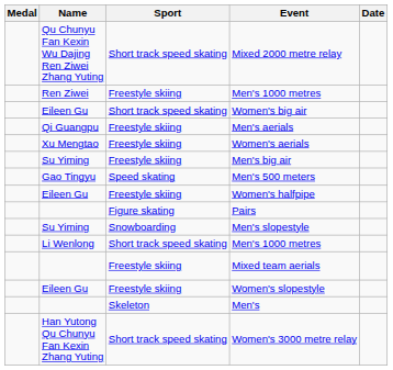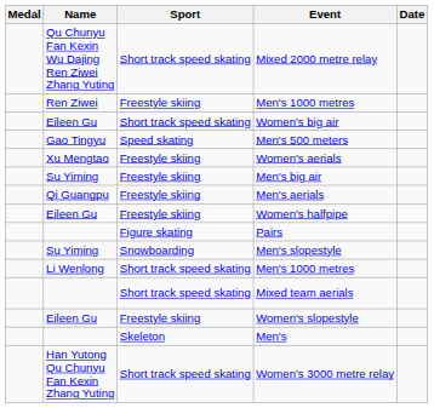 <table class="wikitable sortable" style="font-size: 95%;">
 <tr>
 <th>Medal</th>
 <th>Name</th>
 <th>Sport</th>
 <th>Event</th>
 <th>Date</th>
 </tr>
 <tr>
 <td></td>
 <td><a href='#'>Qu Chunyu</a><br><a href='#'>Fan Kexin</a><br><a href='#'>Wu Dajing</a><br><a href='#'>Ren Ziwei</a><br><a href='#'>Zhang Yuting</a></td>
 <td><a href='#'>Short track speed skating</a></td>
 <td><a href='#'>Mixed 2000 metre relay</a></td>
 <td></td>
 </tr>
 <tr>
 <td></td>
 <td><a href='#'>Ren Ziwei</a></td>
 <td><a href='#'>Freestyle skiing</a></td>
 <td><a href='#'>Men's 1000 metres</a></td>
 <td></td>
 </tr>
 <tr>
 <td></td>
 <td><a href='#'>Eileen Gu</a></td>
 <td><a href='#'>Short track speed skating</a></td>
 <td><a href='#'>Women's big air</a></td>
 <td></td>
 </tr>
 <tr>
 <td></td>
-<td><a href='#'>Qi Guangpu</a></td>
-<td><a href='#'>Freestyle skiing</a></td>
-<td><a href='#'>Men's aerials</a></td>
+<td><a href='#'>Gao Tingyu</a></td>
+<td><a href='#'>Speed skating</a></td>
+<td><a href='#'>Men's 500 meters</a></td>
 <td></td>
 </tr>
 <tr>
 <td></td>
 <td><a href='#'>Xu Mengtao</a></td>
 <td><a href='#'>Freestyle skiing</a></td>
 <td><a href='#'>Women's aerials</a></td>
 <td></td>
 </tr>
 <tr>
 <td></td>
 <td><a href='#'>Su Yiming</a></td>
 <td><a href='#'>Freestyle skiing</a></td>
 <td><a href='#'>Men's big air</a></td>
 <td></td>
 </tr>
 <tr>
 <td></td>
-<td><a href='#'>Gao Tingyu</a></td>
-<td><a href='#'>Speed skating</a></td>
-<td><a href='#'>Men's 500 meters</a></td>
+<td><a href='#'>Qi Guangpu</a></td>
+<td><a href='#'>Freestyle skiing</a></td>
+<td><a href='#'>Men's aerials</a></td>
 <td></td>
 </tr>
 <tr>
 <td></td>
 <td><a href='#'>Eileen Gu</a></td>
 <td><a href='#'>Freestyle skiing</a></td>
 <td><a href='#'>Women's halfpipe</a></td>
 <td></td>
 </tr>
 <tr>
 <td></td>
 <td><br></td>
 <td><a href='#'>Figure skating</a></td>
 <td><a href='#'>Pairs</a></td>
 <td></td>
 </tr>
 <tr>
 <td></td>
 <td><a href='#'>Su Yiming</a></td>
 <td><a href='#'>Snowboarding</a></td>
 <td><a href='#'>Men's slopestyle</a></td>
 <td></td>
 </tr>
 <tr>
 <td></td>
 <td><a href='#'>Li Wenlong</a></td>
 <td><a href='#'>Short track speed skating</a></td>
 <td><a href='#'>Men's 1000 metres</a></td>
 <td></td>
 </tr>
 <tr>
 <td></td>
 <td><br><br></td>
-<td><a href='#'>Freestyle skiing</a></td>
+<td><a href='#'>Short track speed skating</a></td>
 <td><a href='#'>Mixed team aerials</a></td>
 <td></td>
 </tr>
 <tr>
 <td></td>
 <td><a href='#'>Eileen Gu</a></td>
 <td><a href='#'>Freestyle skiing</a></td>
 <td><a href='#'>Women's slopestyle</a></td>
 <td></td>
 </tr>
 <tr>
 <td></td>
 <td></td>
 <td><a href='#'>Skeleton</a></td>
 <td><a href='#'>Men's</a></td>
 <td></td>
 </tr>
 <tr>
 <td></td>
 <td><a href='#'>Han Yutong</a><br><a href='#'>Qu Chunyu</a><br><a href='#'>Fan Kexin</a><br><a href='#'>Zhang Yuting</a></td>
 <td><a href='#'>Short track speed skating</a></td>
 <td><a href='#'>Women's 3000 metre relay</a></td>
 <td></td>
 </tr>
 </table>
